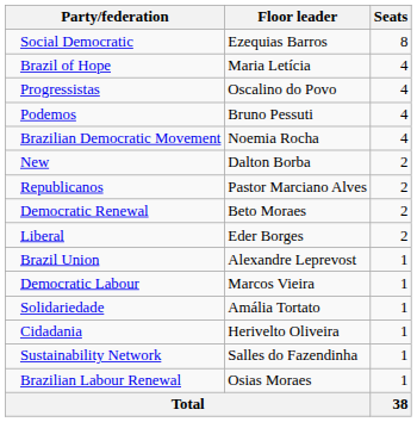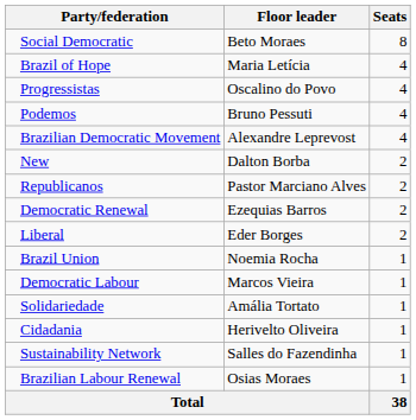 <table class="wikitable">
 <tr>
 <th>Party/federation</th>
 <th>Floor leader</th>
 <th>Seats</th>
 </tr>
 <tr>
 <td><span> </span> <a href='#'>Social Democratic</a></td>
-<td>Ezequias Barros</td>
+<td>Beto Moraes</td>
 <td style="text-align:right;border-right: none;">8</td>
 </tr>
 <tr>
 <td><span> </span> <a href='#'>Brazil of Hope</a></td>
 <td>Maria Letícia</td>
 <td style="text-align:right;border-right: none;">4</td>
 </tr>
 <tr>
 <td><span> </span> <a href='#'>Progressistas</a></td>
 <td>Oscalino do Povo</td>
 <td style="text-align:right;border-right: none;">4</td>
 </tr>
 <tr>
 <td><span> </span> <a href='#'>Podemos</a></td>
 <td>Bruno Pessuti</td>
 <td style="text-align:right;border-right: none;">4</td>
 </tr>
 <tr>
 <td><span> </span> <a href='#'>Brazilian Democratic Movement</a></td>
-<td>Noemia Rocha</td>
+<td>Alexandre Leprevost</td>
 <td style="text-align:right;border-right: none;">4</td>
 </tr>
 <tr>
 <td><span> </span> <a href='#'>New</a></td>
 <td>Dalton Borba</td>
 <td style="text-align:right;border-right: none;">2</td>
 </tr>
 <tr>
 <td><span> </span> <a href='#'>Republicanos</a></td>
 <td>Pastor Marciano Alves</td>
 <td style="text-align:right;border-right: none;">2</td>
 </tr>
 <tr>
 <td><span> </span> <a href='#'>Democratic Renewal</a></td>
-<td>Beto Moraes</td>
+<td>Ezequias Barros</td>
 <td style="text-align:right;border-right: none;">2</td>
 </tr>
 <tr>
 <td><span> </span> <a href='#'>Liberal</a></td>
 <td>Eder Borges</td>
 <td style="text-align:right;border-right: none;">2</td>
 </tr>
 <tr>
 <td><span> </span> <a href='#'>Brazil Union</a></td>
-<td>Alexandre Leprevost</td>
+<td>Noemia Rocha</td>
 <td style="text-align:right;border-right: none;">1</td>
 </tr>
 <tr>
 <td><span> </span> <a href='#'>Democratic Labour</a></td>
 <td>Marcos Vieira</td>
 <td style="text-align:right;border-right: none;">1</td>
 </tr>
 <tr>
 <td><span> </span> <a href='#'>Solidariedade</a></td>
 <td>Amália Tortato</td>
 <td style="text-align:right;border-right: none;">1</td>
 </tr>
 <tr>
 <td><span> </span> <a href='#'>Cidadania</a></td>
 <td>Herivelto Oliveira</td>
 <td style="text-align:right;border-right: none;">1</td>
 </tr>
 <tr>
 <td><span> </span> <a href='#'>Sustainability Network</a></td>
 <td>Salles do Fazendinha</td>
 <td style="text-align:right;border-right: none;">1</td>
 </tr>
 <tr>
 <td><span> </span> <a href='#'>Brazilian Labour Renewal</a></td>
 <td>Osias Moraes</td>
 <td style="text-align:right;border-right: none;">1</td>
 </tr>
 <tr>
 <th colspan="2">Total</th>
 <th style="text-align:right;border-right: none;">38</th>
 </tr>
 </table>
